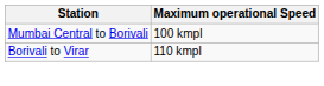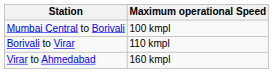 <table class="wikitable">
 <tr>
 <th>Station</th>
 <th>Maximum operational Speed</th>
 </tr>
 <tr>
 <td><a href='#'>Mumbai Central</a> to <a href='#'>Borivali</a></td>
 <td>100 kmpl </td>
 </tr>
 <tr>
 <td><a href='#'>Borivali</a> to <a href='#'>Virar</a></td>
 <td>110 kmpl</td>
 </tr>
+<tr>
+<td><a href='#'>Virar</a> to <a href='#'>Ahmedabad</a></td>
+<td>160 kmpl</td>
+</tr>
 </table>
